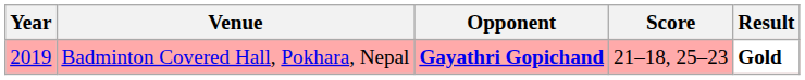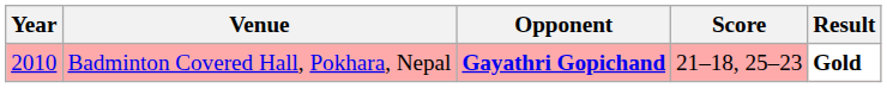 <table class="sortable wikitable" style="font-size: 90%;">
 <tr>
 <th>Year</th>
 <th>Venue</th>
 <th>Opponent</th>
 <th>Score</th>
 <th>Result</th>
 </tr>
 <tr style="background:#FFAAAA">
-<td align="center"><a href='#'>2019</a></td>
+<td align="center"><a href='#'>2010</a></td>
 <td align="left"><a href='#'>Badminton Covered Hall</a>, <a href='#'>Pokhara</a>, Nepal</td>
 <td align="left"><strong> <a href='#'>Gayathri Gopichand</a></strong></td>
 <td align="left">21–18, 25–23</td>
 <td style="text-align:left; background:white"> <strong>Gold</strong></td>
 </tr>
 </table>
